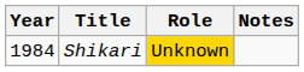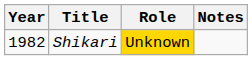 <table class="wikitable sortable">
 <tr>
 <th>Year</th>
 <th>Title</th>
 <th>Role</th>
 <th class="unsortable">Notes</th>
 </tr>
 <tr>
-<td>1984</td>
+<td>1982</td>
 <td><em>Shikari</em></td>
 <td style="background: gold;">Unknown</td>
 <td></td>
 </tr>
 </table>
